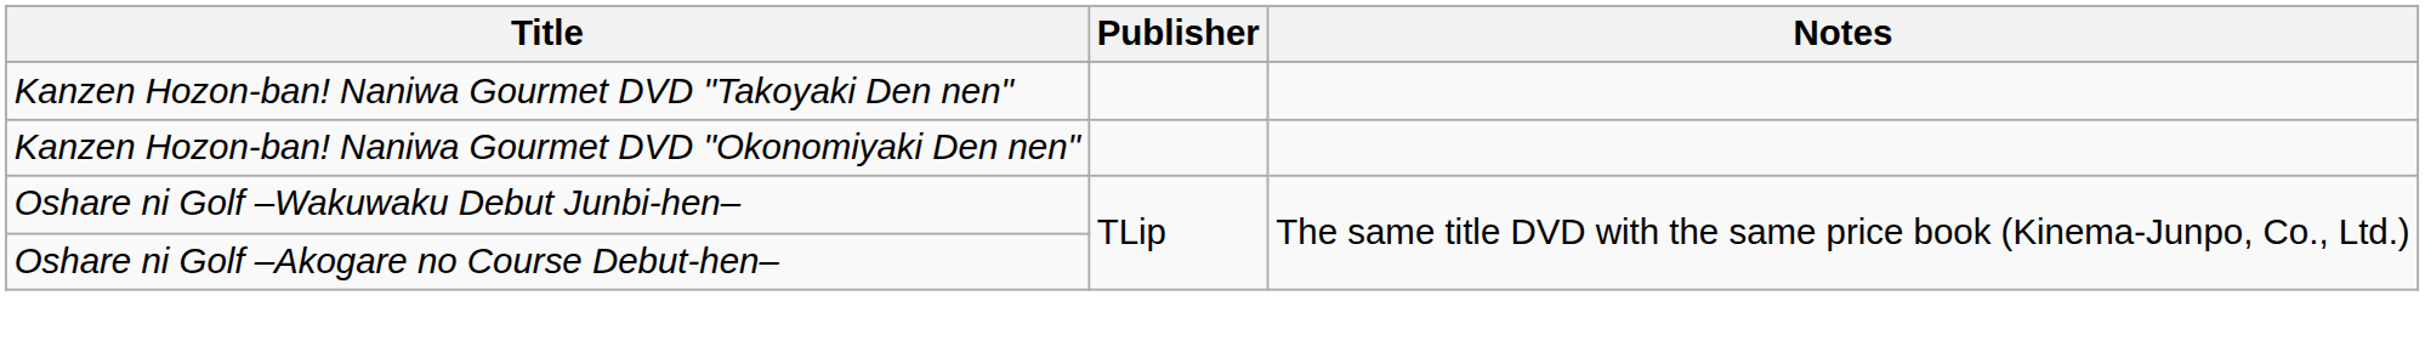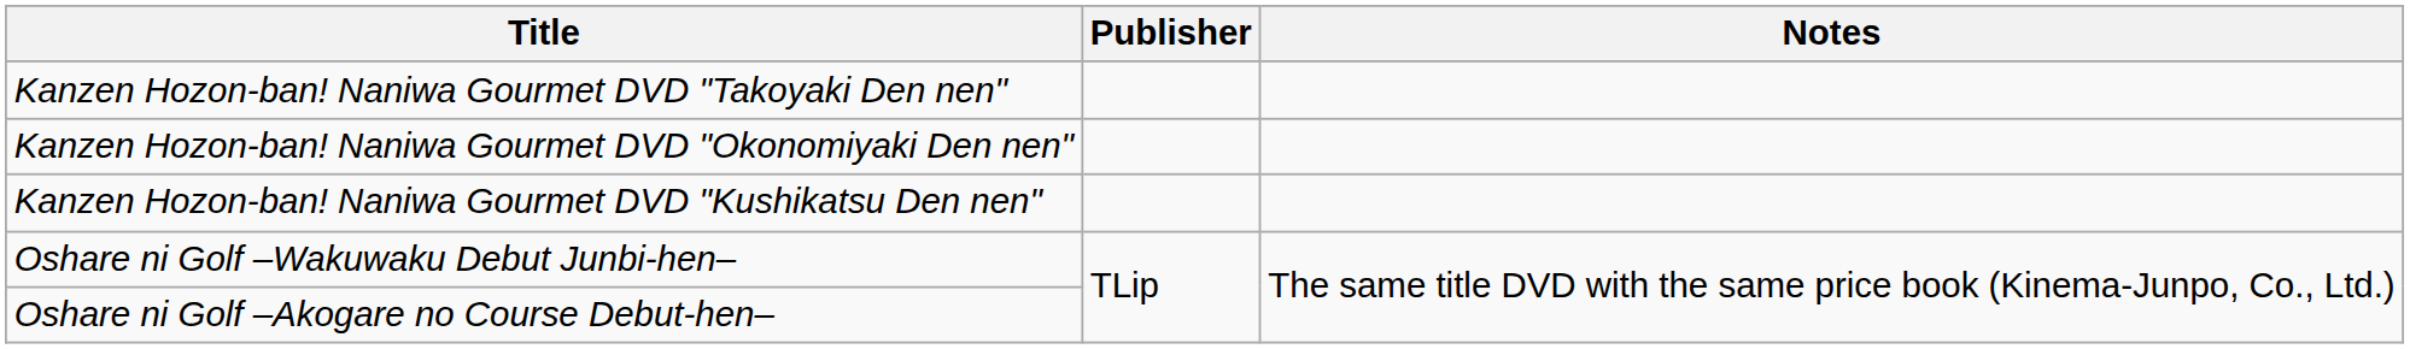 <table class="wikitable">
 <tr>
 <th>Title</th>
 <th>Publisher</th>
 <th>Notes</th>
 </tr>
 <tr>
 <td><em>Kanzen Hozon-ban! Naniwa Gourmet DVD "Takoyaki Den nen"</em></td>
 <td></td>
 <td></td>
 </tr>
 <tr>
 <td><em>Kanzen Hozon-ban! Naniwa Gourmet DVD "Okonomiyaki Den nen"</em></td>
 <td></td>
 <td></td>
 </tr>
 <tr>
+<td><em>Kanzen Hozon-ban! Naniwa Gourmet DVD "Kushikatsu Den nen"</em></td>
+<td></td>
+<td></td>
+</tr>
+<tr>
 <td><em>Oshare ni Golf –Wakuwaku Debut Junbi-hen–</em></td>
 <td rowspan="2">TLip</td>
 <td rowspan="2">The same title DVD with the same price book (Kinema-Junpo, Co., Ltd.)</td>
 </tr>
 <tr>
 <td><em>Oshare ni Golf –Akogare no Course Debut-hen–</em></td>
 </tr>
 </table>
